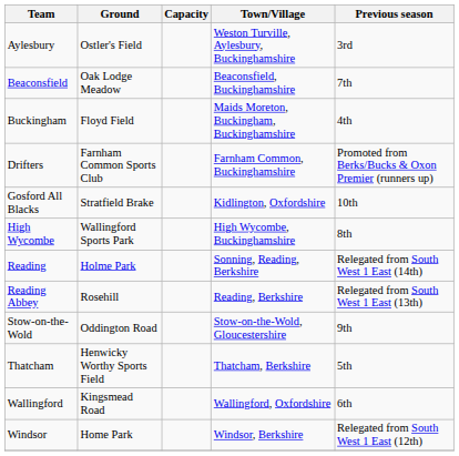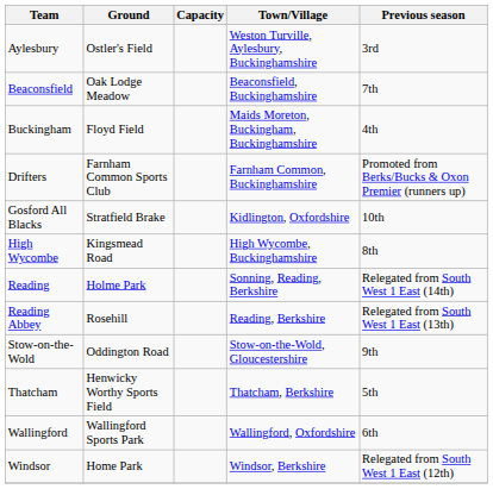 <table class="wikitable sortable" width=100%>
 <tr>
 <th>Team</th>
 <th>Ground</th>
 <th>Capacity</th>
 <th>Town/Village</th>
 <th>Previous season</th>
 </tr>
 <tr>
 <td>Aylesbury</td>
 <td>Ostler's Field</td>
 <td></td>
 <td><a href='#'>Weston Turville</a>, <a href='#'>Aylesbury</a>, <a href='#'>Buckinghamshire</a></td>
 <td>3rd</td>
 </tr>
 <tr>
 <td><a href='#'>Beaconsfield</a></td>
 <td>Oak Lodge Meadow</td>
 <td></td>
 <td><a href='#'>Beaconsfield</a>, <a href='#'>Buckinghamshire</a></td>
 <td>7th</td>
 </tr>
 <tr>
 <td>Buckingham</td>
 <td>Floyd Field</td>
 <td></td>
 <td><a href='#'>Maids Moreton</a>, <a href='#'>Buckingham</a>, <a href='#'>Buckinghamshire</a></td>
 <td>4th</td>
 </tr>
 <tr>
 <td>Drifters</td>
 <td>Farnham Common Sports Club</td>
 <td></td>
 <td><a href='#'>Farnham Common</a>, <a href='#'>Buckinghamshire</a></td>
 <td>Promoted from <a href='#'>Berks/Bucks & Oxon Premier</a> (runners up)</td>
 </tr>
 <tr>
 <td>Gosford All Blacks</td>
 <td>Stratfield Brake</td>
 <td></td>
 <td><a href='#'>Kidlington</a>, <a href='#'>Oxfordshire</a></td>
 <td>10th</td>
 </tr>
 <tr>
 <td><a href='#'>High Wycombe</a></td>
-<td>Wallingford Sports Park</td>
+<td>Kingsmead Road</td>
 <td></td>
 <td><a href='#'>High Wycombe</a>, <a href='#'>Buckinghamshire</a></td>
 <td>8th</td>
 </tr>
 <tr>
 <td><a href='#'>Reading</a></td>
 <td><a href='#'>Holme Park</a></td>
 <td></td>
 <td><a href='#'>Sonning</a>, <a href='#'>Reading</a>, <a href='#'>Berkshire</a></td>
 <td>Relegated from <a href='#'>South West 1 East</a> (14th)</td>
 </tr>
 <tr>
 <td><a href='#'>Reading Abbey</a></td>
 <td>Rosehill</td>
 <td></td>
 <td><a href='#'>Reading</a>, <a href='#'>Berkshire</a></td>
 <td>Relegated from <a href='#'>South West 1 East</a> (13th)</td>
 </tr>
 <tr>
 <td>Stow-on-the-Wold</td>
 <td>Oddington Road</td>
 <td></td>
 <td><a href='#'>Stow-on-the-Wold</a>, <a href='#'>Gloucestershire</a></td>
 <td>9th</td>
 </tr>
 <tr>
 <td>Thatcham</td>
 <td>Henwicky Worthy Sports Field</td>
 <td></td>
 <td><a href='#'>Thatcham</a>, <a href='#'>Berkshire</a></td>
 <td>5th</td>
 </tr>
 <tr>
 <td>Wallingford</td>
-<td>Kingsmead Road</td>
+<td>Wallingford Sports Park</td>
 <td></td>
 <td><a href='#'>Wallingford</a>, <a href='#'>Oxfordshire</a></td>
 <td>6th</td>
 </tr>
 <tr>
 <td>Windsor</td>
 <td>Home Park</td>
 <td></td>
 <td><a href='#'>Windsor</a>, <a href='#'>Berkshire</a></td>
 <td>Relegated from <a href='#'>South West 1 East</a> (12th)</td>
 </tr>
 <tr>
 </tr>
 </table>
